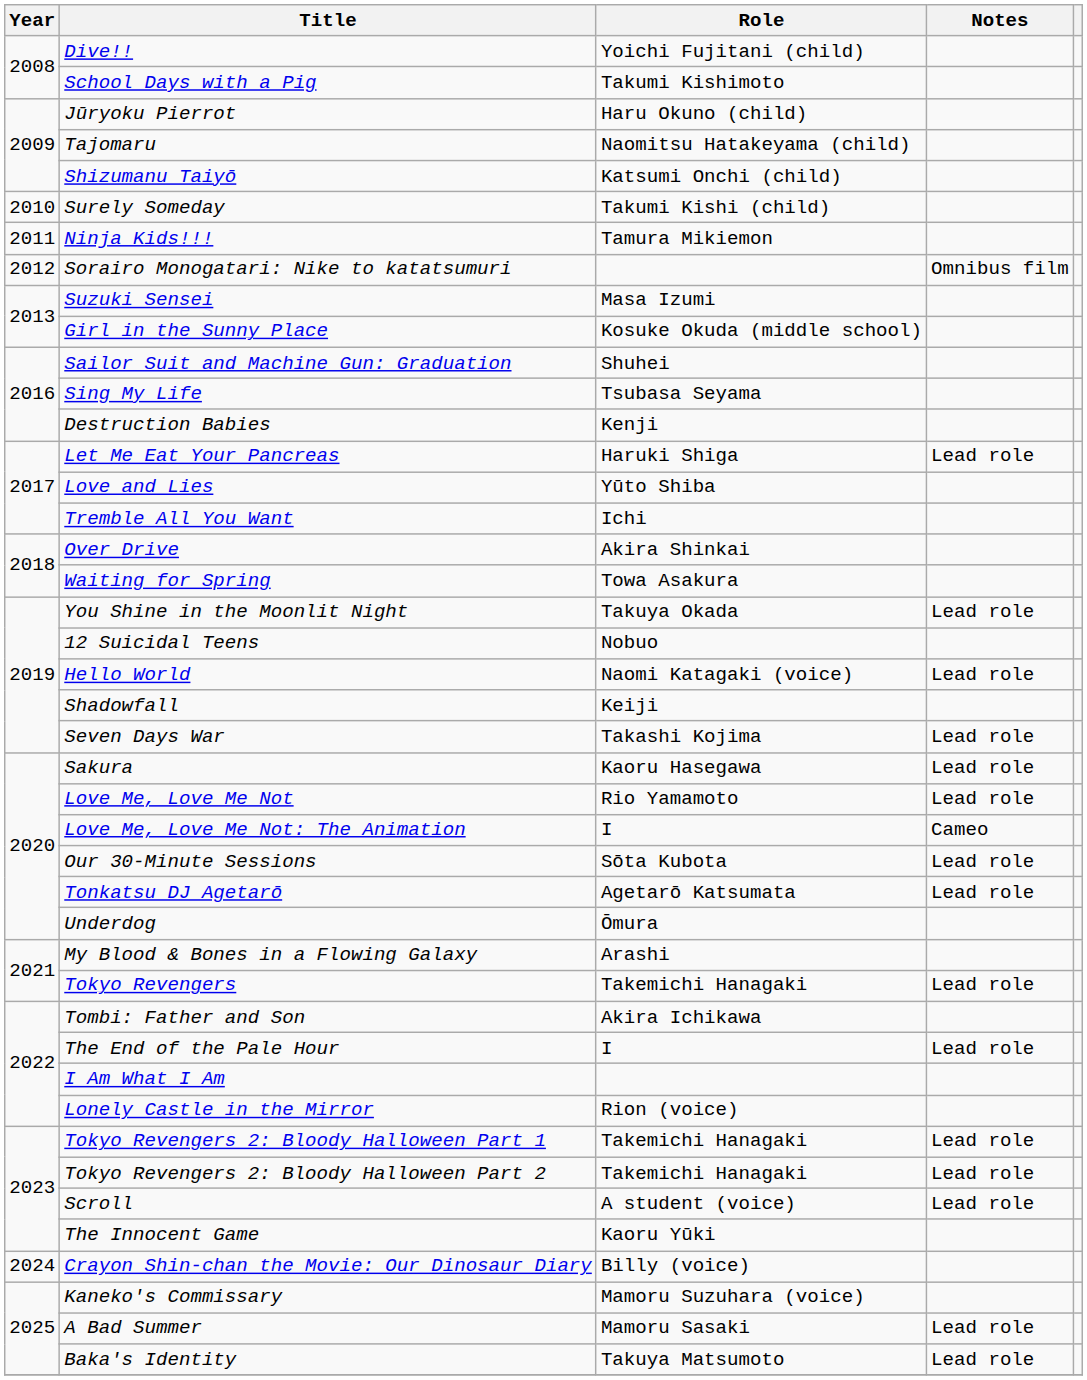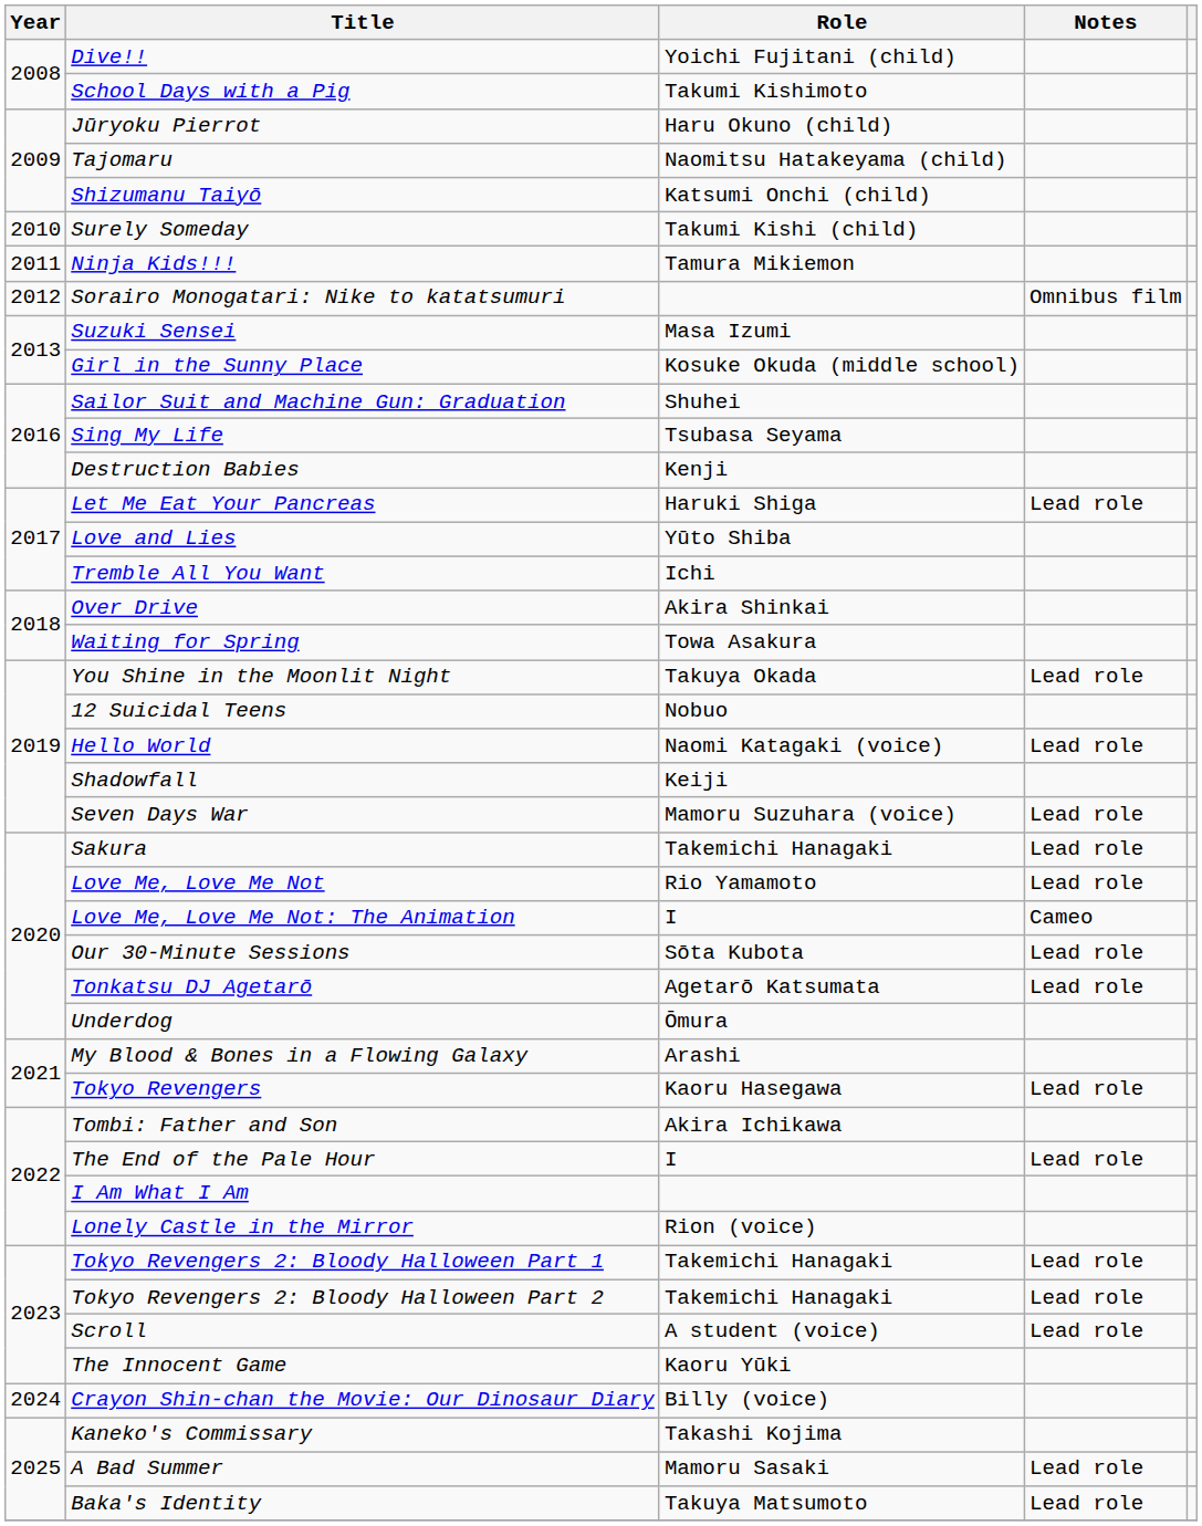 <table class="wikitable sortable">
 <tr>
 <th>Year</th>
 <th>Title</th>
 <th>Role</th>
 <th>Notes</th>
 <th class="unsortable"></th>
 </tr>
 <tr>
 <td rowspan="2">2008</td>
 <td><em><a href='#'>Dive!!</a></em></td>
 <td>Yoichi Fujitani (child)</td>
 <td></td>
 <td></td>
 </tr>
 <tr>
 <td><em><a href='#'>School Days with a Pig</a></em></td>
 <td>Takumi Kishimoto</td>
 <td></td>
 <td></td>
 </tr>
 <tr>
 <td rowspan="3">2009</td>
 <td><em>Jūryoku Pierrot</em></td>
 <td>Haru Okuno (child)</td>
 <td></td>
 <td></td>
 </tr>
 <tr>
 <td><em>Tajomaru</em></td>
 <td>Naomitsu Hatakeyama (child)</td>
 <td></td>
 <td></td>
 </tr>
 <tr>
 <td><em><a href='#'>Shizumanu Taiyō</a></em></td>
 <td>Katsumi Onchi (child)</td>
 <td></td>
 <td></td>
 </tr>
 <tr>
 <td>2010</td>
 <td><em>Surely Someday</em></td>
 <td>Takumi Kishi (child)</td>
 <td></td>
 <td></td>
 </tr>
 <tr>
 <td>2011</td>
 <td><em><a href='#'>Ninja Kids!!!</a></em></td>
 <td>Tamura Mikiemon</td>
 <td></td>
 <td></td>
 </tr>
 <tr>
 <td>2012</td>
 <td><em>Sorairo Monogatari: Nike to katatsumuri</em></td>
 <td></td>
 <td>Omnibus film</td>
 <td></td>
 </tr>
 <tr>
 <td rowspan="2">2013</td>
 <td><em><a href='#'>Suzuki Sensei</a></em></td>
 <td>Masa Izumi</td>
 <td></td>
 <td></td>
 </tr>
 <tr>
 <td><em><a href='#'>Girl in the Sunny Place</a></em></td>
 <td>Kosuke Okuda (middle school)</td>
 <td></td>
 <td></td>
 </tr>
 <tr>
 <td rowspan="3">2016</td>
 <td><em><a href='#'>Sailor Suit and Machine Gun: Graduation</a></em></td>
 <td>Shuhei</td>
 <td></td>
 <td></td>
 </tr>
 <tr>
 <td><em><a href='#'>Sing My Life</a></em></td>
 <td>Tsubasa Seyama</td>
 <td></td>
 <td></td>
 </tr>
 <tr>
 <td><em>Destruction Babies</em></td>
 <td>Kenji</td>
 <td></td>
 <td></td>
 </tr>
 <tr>
 <td rowspan="3">2017</td>
 <td><em><a href='#'>Let Me Eat Your Pancreas</a></em></td>
 <td>Haruki Shiga</td>
 <td>Lead role</td>
 <td></td>
 </tr>
 <tr>
 <td><em><a href='#'>Love and Lies</a></em></td>
 <td>Yūto Shiba</td>
 <td></td>
 <td></td>
 </tr>
 <tr>
 <td><em><a href='#'>Tremble All You Want</a></em></td>
 <td>Ichi</td>
 <td></td>
 <td></td>
 </tr>
 <tr>
 <td rowspan="2">2018</td>
 <td><em><a href='#'>Over Drive</a></em></td>
 <td>Akira Shinkai</td>
 <td></td>
 <td></td>
 </tr>
 <tr>
 <td><em><a href='#'>Waiting for Spring</a></em></td>
 <td>Towa Asakura</td>
 <td></td>
 <td></td>
 </tr>
 <tr>
 <td rowspan="5">2019</td>
 <td><em>You Shine in the Moonlit Night</em></td>
 <td>Takuya Okada</td>
 <td>Lead role</td>
 <td></td>
 </tr>
 <tr>
 <td><em>12 Suicidal Teens</em></td>
 <td>Nobuo</td>
 <td></td>
 <td></td>
 </tr>
 <tr>
 <td><em><a href='#'>Hello World</a></em></td>
 <td>Naomi Katagaki (voice)</td>
 <td>Lead role</td>
 <td></td>
 </tr>
 <tr>
 <td><em>Shadowfall</em></td>
 <td>Keiji</td>
 <td></td>
 <td></td>
 </tr>
 <tr>
 <td><em>Seven Days War</em></td>
-<td>Takashi Kojima</td>
+<td>Mamoru Suzuhara (voice)</td>
 <td>Lead role</td>
 <td></td>
 </tr>
 <tr>
 <td rowspan="6">2020</td>
 <td><em>Sakura</em></td>
-<td>Kaoru Hasegawa</td>
+<td>Takemichi Hanagaki</td>
 <td>Lead role</td>
 <td></td>
 </tr>
 <tr>
 <td><em><a href='#'>Love Me, Love Me Not</a></em></td>
 <td>Rio Yamamoto</td>
 <td>Lead role</td>
 <td></td>
 </tr>
 <tr>
 <td><em><a href='#'>Love Me, Love Me Not: The Animation</a></em></td>
 <td>I</td>
 <td>Cameo</td>
 <td></td>
 </tr>
 <tr>
 <td><em>Our 30-Minute Sessions</em></td>
 <td>Sōta Kubota</td>
 <td>Lead role</td>
 <td></td>
 </tr>
 <tr>
 <td><em><a href='#'>Tonkatsu DJ Agetarō</a></em></td>
 <td>Agetarō Katsumata</td>
 <td>Lead role</td>
 <td></td>
 </tr>
 <tr>
 <td><em>Underdog</em></td>
 <td>Ōmura</td>
 <td></td>
 <td></td>
 </tr>
 <tr>
 <td rowspan="2">2021</td>
 <td><em>My Blood & Bones in a Flowing Galaxy</em></td>
 <td>Arashi</td>
 <td></td>
 <td></td>
 </tr>
 <tr>
 <td><em><a href='#'>Tokyo Revengers</a></em></td>
-<td>Takemichi Hanagaki</td>
+<td>Kaoru Hasegawa</td>
 <td>Lead role</td>
 <td></td>
 </tr>
 <tr>
 <td rowspan="4">2022</td>
 <td><em>Tombi: Father and Son</em></td>
 <td>Akira Ichikawa</td>
 <td></td>
 <td></td>
 </tr>
 <tr>
 <td><em>The End of the Pale Hour</em></td>
 <td>I</td>
 <td>Lead role</td>
 <td></td>
 </tr>
 <tr>
 <td><em><a href='#'>I Am What I Am</a></em></td>
 <td></td>
 <td></td>
 <td></td>
 </tr>
 <tr>
 <td><em><a href='#'>Lonely Castle in the Mirror</a></em></td>
 <td>Rion (voice)</td>
 <td></td>
 <td></td>
 </tr>
 <tr>
 <td rowspan="4">2023</td>
 <td><em><a href='#'>Tokyo Revengers 2: Bloody Halloween Part 1</a></em></td>
 <td>Takemichi Hanagaki</td>
 <td>Lead role</td>
 <td></td>
 </tr>
 <tr>
 <td><em>Tokyo Revengers 2: Bloody Halloween Part 2</em></td>
 <td>Takemichi Hanagaki</td>
 <td>Lead role</td>
 <td></td>
 </tr>
 <tr>
 <td><em>Scroll</em></td>
 <td>A student (voice)</td>
 <td>Lead role</td>
 <td></td>
 </tr>
 <tr>
 <td><em>The Innocent Game</em></td>
 <td>Kaoru Yūki</td>
 <td></td>
 <td></td>
 </tr>
 <tr>
 <td>2024</td>
 <td><em><a href='#'>Crayon Shin-chan the Movie: Our Dinosaur Diary</a></em></td>
 <td>Billy (voice)</td>
 <td></td>
 <td></td>
 </tr>
 <tr>
 <td rowspan=3>2025</td>
 <td><em>Kaneko's Commissary</em></td>
-<td>Mamoru Suzuhara (voice)</td>
+<td>Takashi Kojima</td>
 <td></td>
 <td></td>
 </tr>
 <tr>
 <td><em>A Bad Summer</em></td>
 <td>Mamoru Sasaki</td>
 <td>Lead role</td>
 <td></td>
 </tr>
 <tr>
 <td><em>Baka's Identity</em></td>
 <td>Takuya Matsumoto</td>
 <td>Lead role</td>
 <td></td>
 </tr>
 <tr>
 </tr>
 </table>
